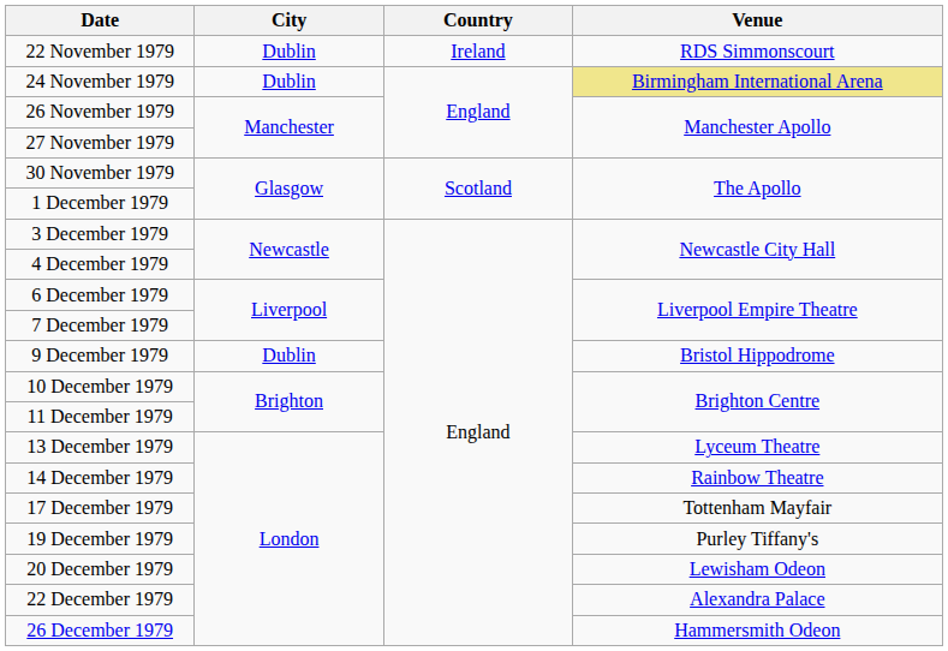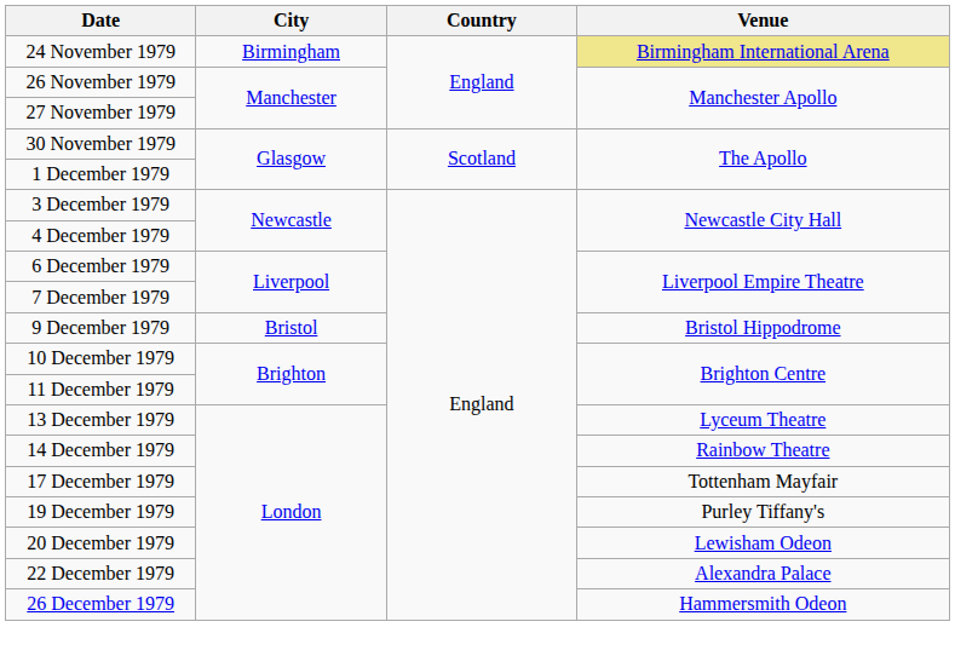 <table class="wikitable" style="text-align:center;">
 <tr>
 <th width="150">Date</th>
 <th width="150">City</th>
 <th width="150">Country</th>
 <th width="300">Venue</th>
 </tr>
 <tr>
-<td>22 November 1979</td>
-<td><a href='#'>Dublin</a></td>
-<td><a href='#'>Ireland</a></td>
-<td><a href='#'>RDS Simmonscourt</a></td>
-</tr>
-<tr>
 <td>24 November 1979</td>
-<td><a href='#'>Dublin</a></td>
+<td><a href='#'>Birmingham</a></td>
 <td rowspan="3"><a href='#'>England</a></td>
 <td style="background: khaki;"><a href='#'>Birmingham International Arena</a></td>
 </tr>
 <tr>
 <td>26 November 1979</td>
 <td rowspan="2"><a href='#'>Manchester</a></td>
 <td rowspan="2"><a href='#'>Manchester Apollo</a></td>
 </tr>
 <tr>
 <td>27 November 1979</td>
 </tr>
 <tr>
 <td>30 November 1979</td>
 <td rowspan="2"><a href='#'>Glasgow</a></td>
 <td rowspan="2"><a href='#'>Scotland</a></td>
 <td rowspan="2"><a href='#'>The Apollo</a></td>
 </tr>
 <tr>
 <td>1 December 1979</td>
 </tr>
 <tr>
 <td>3 December 1979</td>
 <td rowspan="2"><a href='#'>Newcastle</a></td>
 <td rowspan="14">England</td>
 <td rowspan="2"><a href='#'>Newcastle City Hall</a></td>
 </tr>
 <tr>
 <td>4 December 1979</td>
 </tr>
 <tr>
 <td>6 December 1979</td>
 <td rowspan="2"><a href='#'>Liverpool</a></td>
 <td rowspan="2"><a href='#'>Liverpool Empire Theatre</a></td>
 </tr>
 <tr>
 <td>7 December 1979</td>
 </tr>
 <tr>
 <td>9 December 1979</td>
-<td><a href='#'>Dublin</a></td>
+<td><a href='#'>Bristol</a></td>
 <td><a href='#'>Bristol Hippodrome</a></td>
 </tr>
 <tr>
 <td>10 December 1979</td>
 <td rowspan="2"><a href='#'>Brighton</a></td>
 <td rowspan="2"><a href='#'>Brighton Centre</a></td>
 </tr>
 <tr>
 <td>11 December 1979</td>
 </tr>
 <tr>
 <td>13 December 1979</td>
 <td rowspan="7"><a href='#'>London</a></td>
 <td><a href='#'>Lyceum Theatre</a></td>
 </tr>
 <tr>
 <td>14 December 1979</td>
 <td><a href='#'>Rainbow Theatre</a></td>
 </tr>
 <tr>
 <td>17 December 1979</td>
 <td>Tottenham Mayfair</td>
 </tr>
 <tr>
 <td>19 December 1979</td>
 <td>Purley Tiffany's</td>
 </tr>
 <tr>
 <td>20 December 1979</td>
 <td><a href='#'>Lewisham Odeon</a></td>
 </tr>
 <tr>
 <td>22 December 1979</td>
 <td><a href='#'>Alexandra Palace</a></td>
 </tr>
 <tr>
 <td><a href='#'>26 December 1979</a></td>
 <td><a href='#'>Hammersmith Odeon</a></td>
 </tr>
 </table>
